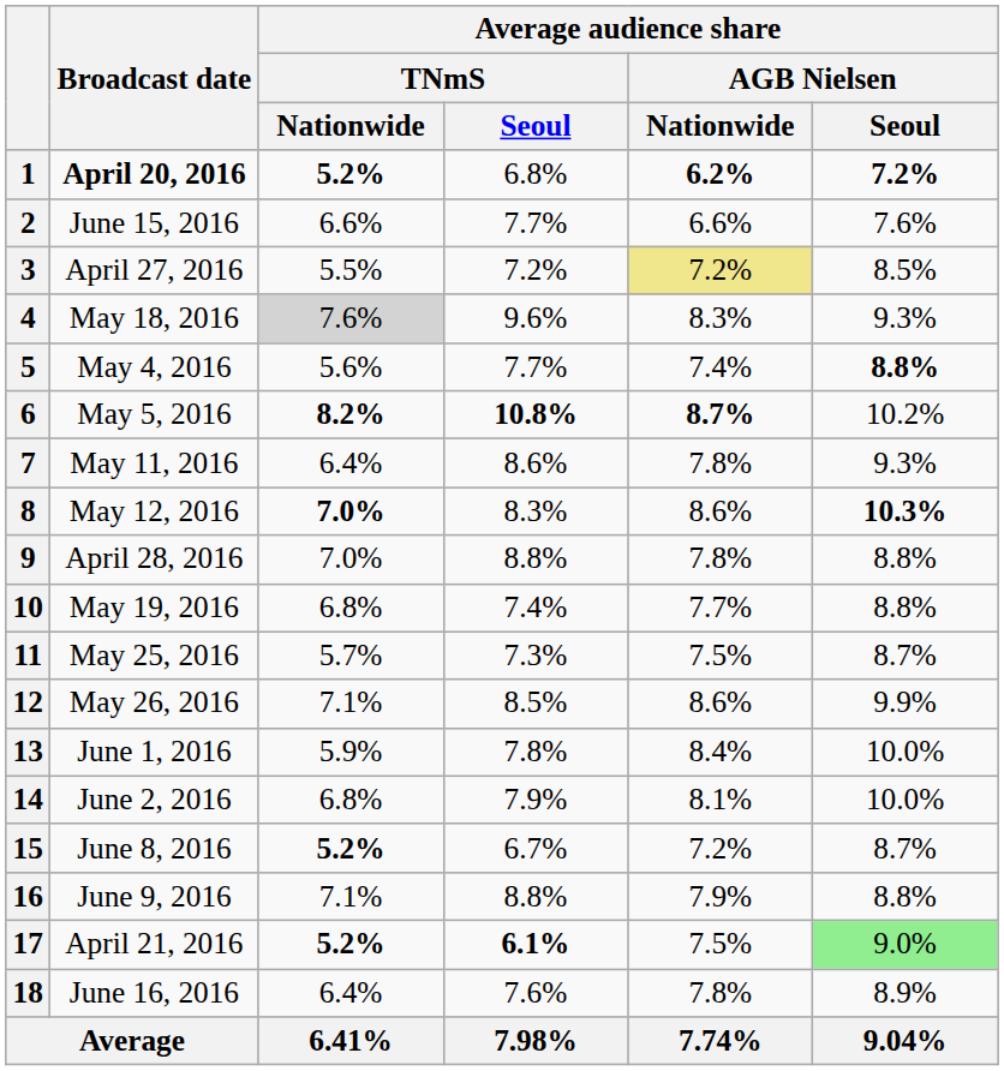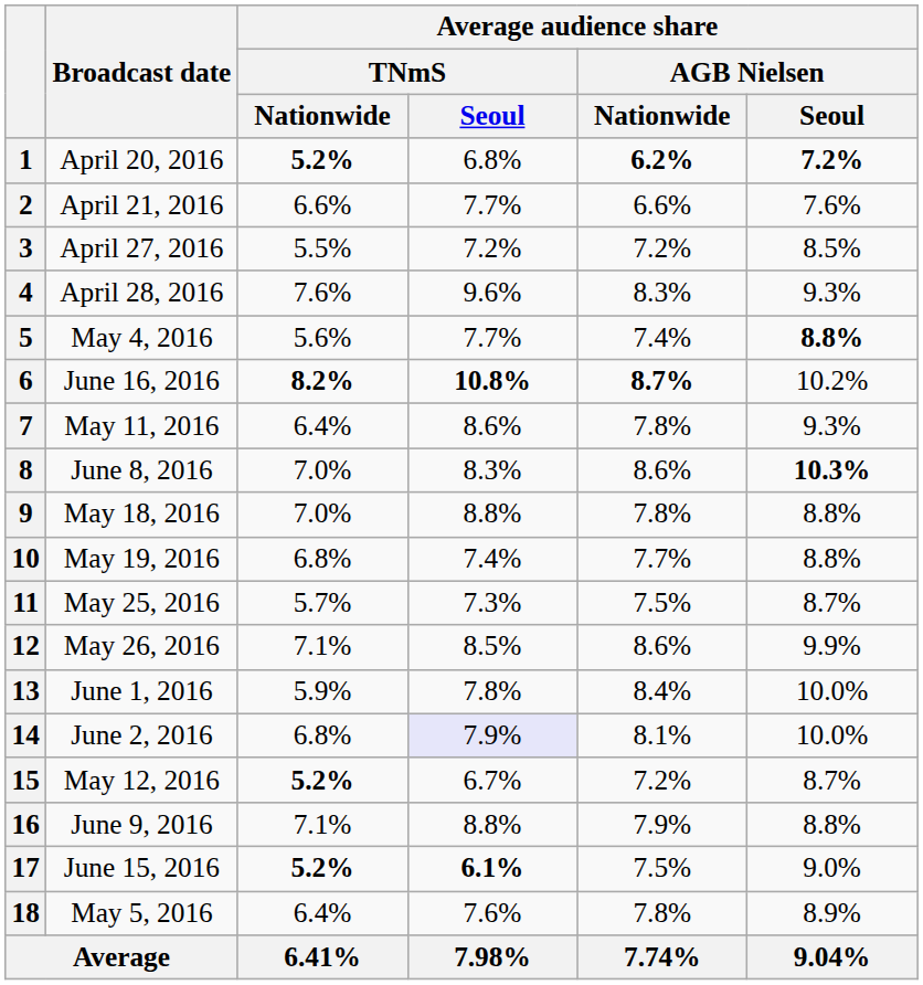 <table class=wikitable style="text-align:center">
 <tr>
 <th rowspan="3"></th>
 <th rowspan="3">Broadcast date</th>
 <th colspan="5">Average audience share</th>
 </tr>
 <tr>
 <th colspan="2">TNmS</th>
 <th colspan="2">AGB Nielsen</th>
 </tr>
 <tr>
 <th width=90>Nationwide</th>
 <th width=90><a href='#'>Seoul</a></th>
 <th width=90>Nationwide</th>
 <th width=90>Seoul</th>
 </tr>
 <tr>
 <th>1</th>
-<td><strong>April 20, 2016</strong></td>
+<td>April 20, 2016</td>
 <td><span><strong>5.2%</strong></span></td>
 <td>6.8%</td>
 <td><span><strong>6.2%</strong></span></td>
 <td><span><strong>7.2%</strong></span></td>
 </tr>
 <tr>
 <th>2</th>
-<td>June 15, 2016</td>
+<td>April 21, 2016</td>
 <td>6.6%</td>
 <td>7.7%</td>
 <td>6.6%</td>
 <td>7.6%</td>
 </tr>
 <tr>
 <th>3</th>
 <td>April 27, 2016</td>
 <td>5.5%</td>
 <td>7.2%</td>
-<td style="background: khaki;">7.2%</td>
+<td>7.2%</td>
 <td>8.5%</td>
 </tr>
 <tr>
 <th>4</th>
-<td>May 18, 2016</td>
-<td style="background: lightgrey;">7.6%</td>
+<td>April 28, 2016</td>
+<td>7.6%</td>
 <td>9.6%</td>
 <td>8.3%</td>
 <td>9.3%</td>
 </tr>
 <tr>
 <th>5</th>
 <td>May 4, 2016</td>
 <td>5.6%</td>
 <td>7.7%</td>
 <td>7.4%</td>
 <td><strong>8.8%</strong></td>
 </tr>
 <tr>
 <th>6</th>
-<td>May 5, 2016</td>
+<td>June 16, 2016</td>
 <td><span><strong>8.2%</strong></span></td>
 <td><span><strong>10.8%</strong></span></td>
 <td><span><strong>8.7%</strong></span></td>
 <td>10.2%</td>
 </tr>
 <tr>
 <th>7</th>
 <td>May 11, 2016</td>
 <td>6.4%</td>
 <td>8.6%</td>
 <td>7.8%</td>
 <td>9.3%</td>
 </tr>
 <tr>
 <th>8</th>
-<td>May 12, 2016</td>
-<td><strong>7.0%</strong></td>
+<td>June 8, 2016</td>
+<td>7.0%</td>
 <td>8.3%</td>
 <td>8.6%</td>
 <td><span><strong>10.3%</strong></span></td>
 </tr>
 <tr>
 <th>9</th>
-<td>April 28, 2016</td>
+<td>May 18, 2016</td>
 <td>7.0%</td>
 <td>8.8%</td>
 <td>7.8%</td>
 <td>8.8%</td>
 </tr>
 <tr>
 <th>10</th>
 <td>May 19, 2016</td>
 <td>6.8%</td>
 <td>7.4%</td>
 <td>7.7%</td>
 <td>8.8%</td>
 </tr>
 <tr>
 <th>11</th>
 <td>May 25, 2016</td>
 <td>5.7%</td>
 <td>7.3%</td>
 <td>7.5%</td>
 <td>8.7%</td>
 </tr>
 <tr>
 <th>12</th>
 <td>May 26, 2016</td>
 <td>7.1%</td>
 <td>8.5%</td>
 <td>8.6%</td>
 <td>9.9%</td>
 </tr>
 <tr>
 <th>13</th>
 <td>June 1, 2016</td>
 <td>5.9%</td>
 <td>7.8%</td>
 <td>8.4%</td>
 <td>10.0%</td>
 </tr>
 <tr>
 <th>14</th>
 <td>June 2, 2016</td>
 <td>6.8%</td>
-<td>7.9%</td>
+<td style="background: lavender;">7.9%</td>
 <td>8.1%</td>
 <td>10.0%</td>
 </tr>
 <tr>
 <th>15</th>
-<td>June 8, 2016</td>
+<td>May 12, 2016</td>
 <td><span><strong>5.2%</strong></span></td>
 <td>6.7%</td>
 <td>7.2%</td>
 <td>8.7%</td>
 </tr>
 <tr>
 <th>16</th>
 <td>June 9, 2016</td>
 <td>7.1%</td>
 <td>8.8%</td>
 <td>7.9%</td>
 <td>8.8%</td>
 </tr>
 <tr>
 <th>17</th>
-<td>April 21, 2016</td>
+<td>June 15, 2016</td>
 <td><span><strong>5.2%</strong></span></td>
 <td><span><strong>6.1%</strong></span></td>
 <td>7.5%</td>
-<td style="background: lightgreen;">9.0%</td>
+<td>9.0%</td>
 </tr>
 <tr>
 <th>18</th>
-<td>June 16, 2016</td>
+<td>May 5, 2016</td>
 <td>6.4%</td>
 <td>7.6%</td>
 <td>7.8%</td>
 <td>8.9%</td>
 </tr>
 <tr>
 <th colspan="2">Average</th>
 <th>6.41%</th>
 <th>7.98%</th>
 <th>7.74%</th>
 <th>9.04%</th>
 </tr>
 </table>
